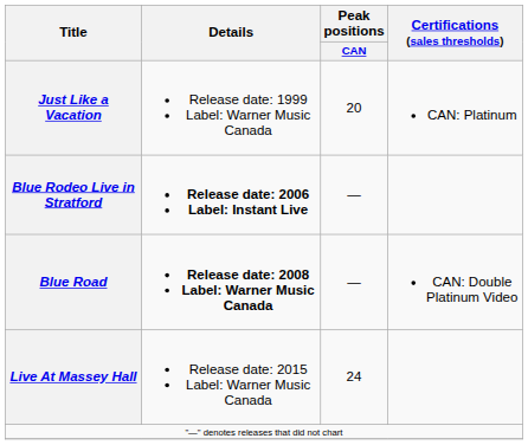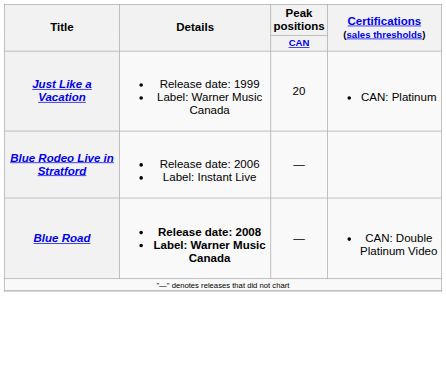 <table class="wikitable plainrowheaders" style="text-align:center;">
 <tr>
 <th rowspan="2" style="width:14em;">Title</th>
 <th rowspan="2" style="width:18em;">Details</th>
 <th colspan="1">Peak positions</th>
 <th rowspan="2" style="width:12em;"><a href='#'>Certifications</a><br><small>(<a href='#'>sales thresholds</a>)</small></th>
 </tr>
 <tr style="font-size:smaller;">
 <th width="65"><a href='#'>CAN</a></th>
 </tr>
 <tr>
 <th scope="row"><em><a href='#'>Just Like a Vacation</a></em></th>
 <td><br><ul><li>Release date: 1999</li><li>Label: Warner Music Canada</li></ul></td>
 <td>20</td>
 <td><br><ul><li>CAN: Platinum</li></ul></td>
 </tr>
 <tr>
 <th scope="row"><em><a href='#'>Blue Rodeo Live in Stratford</a></em></th>
-<td><strong><br><ul><li>Release date: 2006</li><li>Label: Instant Live</li></ul></strong></td>
+<td><br><ul><li>Release date: 2006</li><li>Label: Instant Live</li></ul></td>
 <td>—</td>
 <td></td>
 </tr>
 <tr>
 <th scope="row"><em><a href='#'>Blue Road</a></em></th>
 <td><strong><br><ul><li>Release date: 2008</li><li>Label: Warner Music Canada</li></ul></strong></td>
 <td>—</td>
 <td><br><ul><li>CAN: Double Platinum Video</li></ul></td>
 </tr>
 <tr>
-<th scope="row"><em><a href='#'>Live At Massey Hall</a></em></th>
-<td><br><ul><li>Release date: 2015</li><li>Label: Warner Music Canada</li></ul></td>
-<td>24</td>
-<td></td>
-</tr>
-<tr>
 <td colspan="4" style="font-size:8pt">"—" denotes releases that did not chart</td>
 </tr>
 <tr>
 </tr>
 </table>
